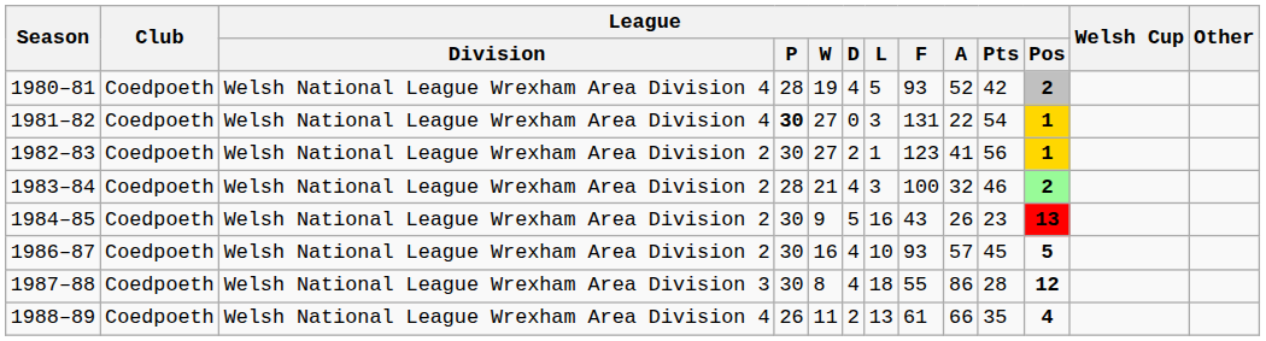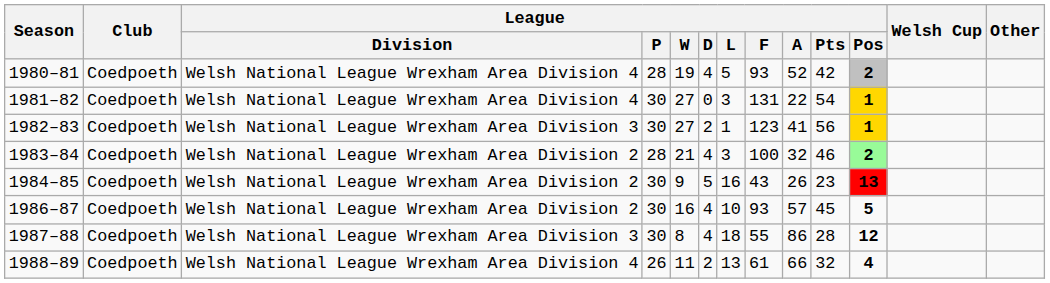 <table class="wikitable collapsible collapsed">
 <tr>
 <th rowspan="2">Season</th>
 <th rowspan="2">Club</th>
 <th colspan="9">League</th>
 <th rowspan="2">Welsh Cup</th>
 <th rowspan="2">Other</th>
 </tr>
 <tr>
 <th>Division</th>
 <th>P</th>
 <th>W</th>
 <th>D</th>
 <th>L</th>
 <th>F</th>
 <th>A</th>
 <th>Pts</th>
 <th>Pos</th>
 </tr>
 <tr>
 <td>1980–81</td>
 <td>Coedpoeth</td>
 <td>Welsh National League Wrexham Area Division 4</td>
 <td>28</td>
 <td>19</td>
 <td>4</td>
 <td>5</td>
 <td>93</td>
 <td>52</td>
 <td>42</td>
 <td align=center bgcolor="Silver"><strong>2</strong></td>
 <td></td>
 <td></td>
 </tr>
 <tr>
 <td>1981–82</td>
 <td>Coedpoeth</td>
 <td>Welsh National League Wrexham Area Division 4</td>
-<td><strong>30</strong></td>
+<td>30</td>
 <td>27</td>
 <td>0</td>
 <td>3</td>
 <td>131</td>
 <td>22</td>
 <td>54</td>
 <td align=center bgcolor="Gold"><strong>1</strong></td>
 <td></td>
 <td></td>
 </tr>
 <tr>
 <td>1982–83</td>
 <td>Coedpoeth</td>
-<td>Welsh National League Wrexham Area Division 2</td>
+<td>Welsh National League Wrexham Area Division 3</td>
 <td>30</td>
 <td>27</td>
 <td>2</td>
 <td>1</td>
 <td>123</td>
 <td>41</td>
 <td>56</td>
 <td align=center bgcolor="Gold"><strong>1</strong></td>
 <td></td>
 <td></td>
 </tr>
 <tr>
 <td>1983–84</td>
 <td>Coedpoeth</td>
 <td>Welsh National League Wrexham Area Division 2</td>
 <td>28</td>
 <td>21</td>
 <td>4</td>
 <td>3</td>
 <td>100</td>
 <td>32</td>
 <td>46</td>
 <td align=center bgcolor="PaleGreen"><strong>2</strong></td>
 <td></td>
 <td></td>
 </tr>
 <tr>
 <td>1984–85</td>
 <td>Coedpoeth</td>
 <td>Welsh National League Wrexham Area Division 2</td>
 <td>30</td>
 <td>9</td>
 <td>5</td>
 <td>16</td>
 <td>43</td>
 <td>26</td>
 <td>23</td>
 <td align=center bgcolor="Red"><strong>13</strong></td>
 <td></td>
 <td></td>
 </tr>
 <tr>
 <td>1986–87</td>
 <td>Coedpoeth</td>
 <td>Welsh National League Wrexham Area Division 2</td>
 <td>30</td>
 <td>16</td>
 <td>4</td>
 <td>10</td>
 <td>93</td>
 <td>57</td>
 <td>45</td>
 <td align=center><strong>5</strong></td>
 <td></td>
 <td></td>
 </tr>
 <tr>
 <td>1987–88</td>
 <td>Coedpoeth</td>
 <td>Welsh National League Wrexham Area Division 3</td>
 <td>30</td>
 <td>8</td>
 <td>4</td>
 <td>18</td>
 <td>55</td>
 <td>86</td>
 <td>28</td>
 <td align=center><strong>12</strong></td>
 <td></td>
 <td></td>
 </tr>
 <tr>
 <td>1988–89</td>
 <td>Coedpoeth</td>
 <td>Welsh National League Wrexham Area Division 4</td>
 <td>26</td>
 <td>11</td>
 <td>2</td>
 <td>13</td>
 <td>61</td>
 <td>66</td>
-<td>35</td>
+<td>32</td>
 <td align=center><strong>4</strong></td>
 <td></td>
 <td></td>
 </tr>
 </table>
